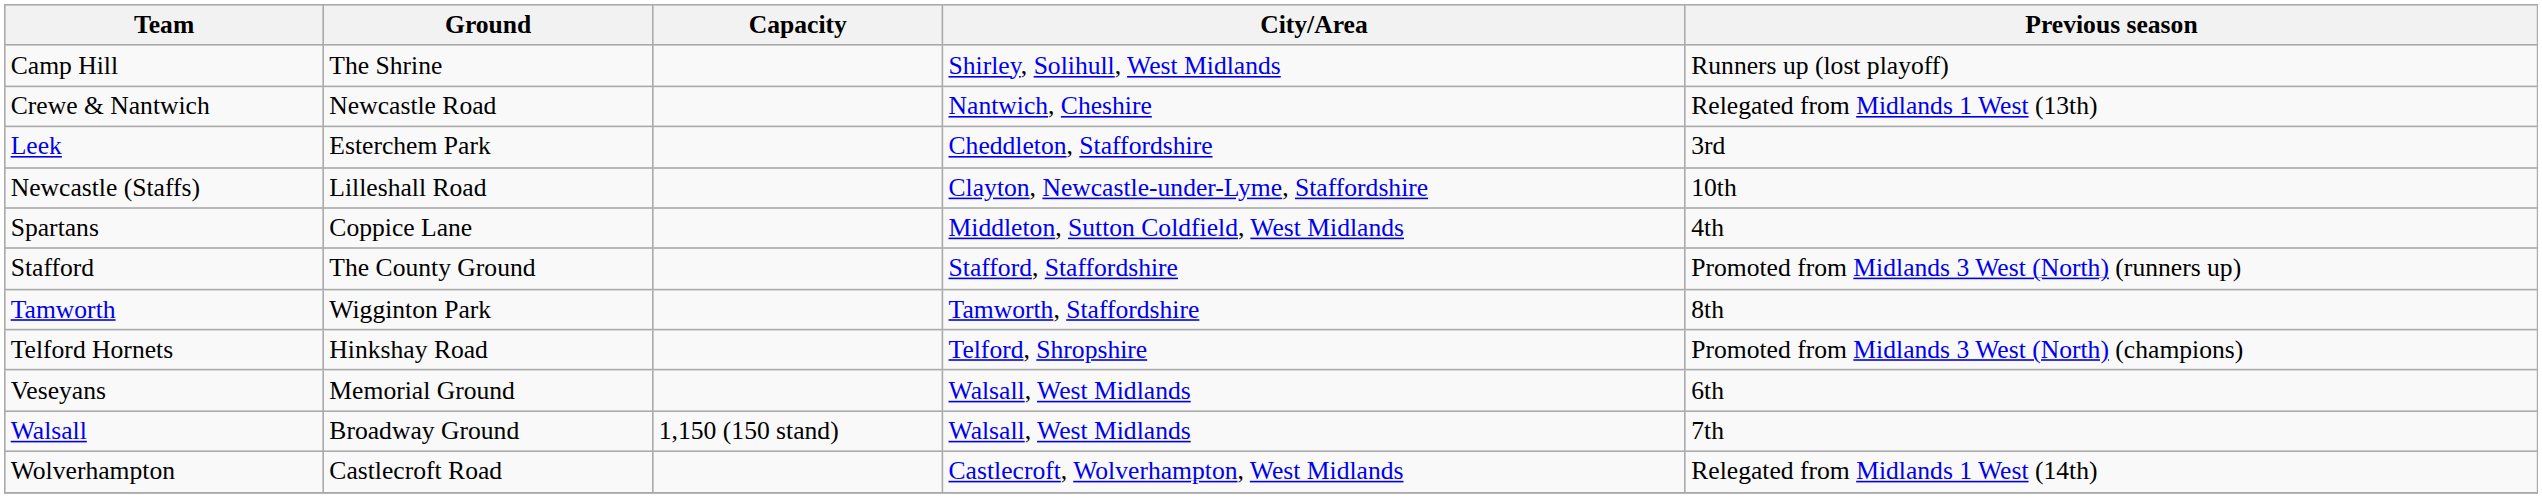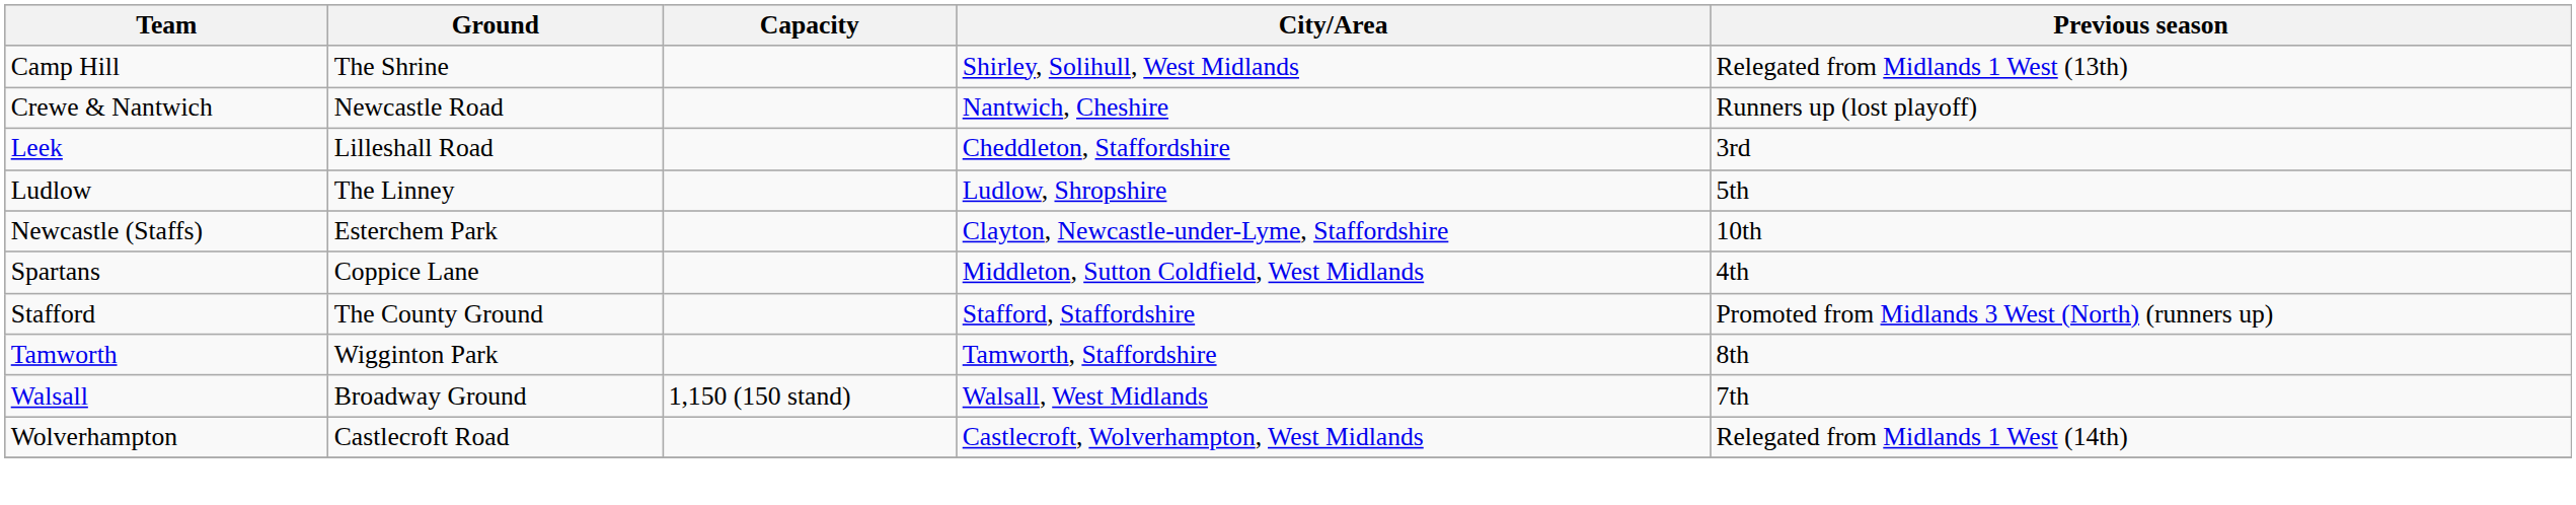 <table class="wikitable sortable" width=100%>
 <tr>
 <th>Team</th>
 <th>Ground</th>
 <th>Capacity</th>
 <th>City/Area</th>
 <th>Previous season</th>
 </tr>
 <tr>
 <td>Camp Hill</td>
 <td>The Shrine</td>
 <td></td>
 <td><a href='#'>Shirley</a>, <a href='#'>Solihull</a>, <a href='#'>West Midlands</a></td>
-<td>Runners up (lost playoff)</td>
+<td>Relegated from <a href='#'>Midlands 1 West</a> (13th)</td>
 </tr>
 <tr>
 <td>Crewe & Nantwich</td>
 <td>Newcastle Road</td>
 <td></td>
 <td><a href='#'>Nantwich</a>, <a href='#'>Cheshire</a></td>
-<td>Relegated from <a href='#'>Midlands 1 West</a> (13th)</td>
+<td>Runners up (lost playoff)</td>
 </tr>
 <tr>
 <td><a href='#'>Leek</a></td>
-<td>Esterchem Park</td>
+<td>Lilleshall Road</td>
 <td></td>
 <td><a href='#'>Cheddleton</a>, <a href='#'>Staffordshire</a></td>
 <td>3rd</td>
 </tr>
 <tr>
+<td>Ludlow</td>
+<td>The Linney</td>
+<td></td>
+<td><a href='#'>Ludlow</a>, <a href='#'>Shropshire</a></td>
+<td>5th</td>
+</tr>
+<tr>
 <td>Newcastle (Staffs)</td>
-<td>Lilleshall Road</td>
+<td>Esterchem Park</td>
 <td></td>
 <td><a href='#'>Clayton</a>, <a href='#'>Newcastle-under-Lyme</a>, <a href='#'>Staffordshire</a></td>
 <td>10th</td>
 </tr>
 <tr>
 <td>Spartans</td>
 <td>Coppice Lane</td>
 <td></td>
 <td><a href='#'>Middleton</a>, <a href='#'>Sutton Coldfield</a>, <a href='#'>West Midlands</a></td>
 <td>4th</td>
 </tr>
 <tr>
 <td>Stafford</td>
 <td>The County Ground</td>
 <td></td>
 <td><a href='#'>Stafford</a>, <a href='#'>Staffordshire</a></td>
 <td>Promoted from <a href='#'>Midlands 3 West (North)</a> (runners up)</td>
 </tr>
 <tr>
 <td><a href='#'>Tamworth</a></td>
 <td>Wigginton Park</td>
 <td></td>
 <td><a href='#'>Tamworth</a>, <a href='#'>Staffordshire</a></td>
 <td>8th</td>
 </tr>
 <tr>
-<td>Telford Hornets</td>
-<td>Hinkshay Road</td>
-<td></td>
-<td><a href='#'>Telford</a>, <a href='#'>Shropshire</a></td>
-<td>Promoted from <a href='#'>Midlands 3 West (North)</a> (champions)</td>
-</tr>
-<tr>
-<td>Veseyans</td>
-<td>Memorial Ground</td>
-<td></td>
-<td><a href='#'>Walsall</a>, <a href='#'>West Midlands</a></td>
-<td>6th</td>
-</tr>
-<tr>
 <td><a href='#'>Walsall</a></td>
 <td>Broadway Ground</td>
 <td>1,150 (150 stand)</td>
 <td><a href='#'>Walsall</a>, <a href='#'>West Midlands</a></td>
 <td>7th</td>
 </tr>
 <tr>
 <td>Wolverhampton</td>
 <td>Castlecroft Road</td>
 <td></td>
 <td><a href='#'>Castlecroft</a>, <a href='#'>Wolverhampton</a>, <a href='#'>West Midlands</a></td>
 <td>Relegated from <a href='#'>Midlands 1 West</a> (14th)</td>
 </tr>
 <tr>
 </tr>
 </table>
